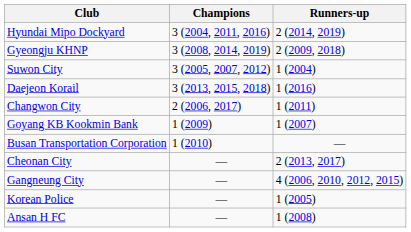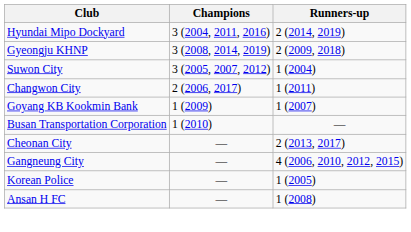 <table class="wikitable">
 <tr>
 <th>Club</th>
 <th>Champions</th>
 <th>Runners-up</th>
 </tr>
 <tr>
 <td><a href='#'>Hyundai Mipo Dockyard</a></td>
 <td>3 (<a href='#'>2004</a>, <a href='#'>2011</a>, <a href='#'>2016</a>)</td>
 <td>2 (<a href='#'>2014</a>, <a href='#'>2019</a>)</td>
 </tr>
 <tr>
 <td><a href='#'>Gyeongju KHNP</a></td>
 <td>3 (<a href='#'>2008</a>, <a href='#'>2014</a>, <a href='#'>2019</a>)</td>
 <td>2 (<a href='#'>2009</a>, <a href='#'>2018</a>)</td>
 </tr>
 <tr>
 <td><a href='#'>Suwon City</a></td>
 <td>3 (<a href='#'>2005</a>, <a href='#'>2007</a>, <a href='#'>2012</a>)</td>
 <td>1 (<a href='#'>2004</a>)</td>
-</tr>
-<tr>
-<td><a href='#'>Daejeon Korail</a></td>
-<td>3 (<a href='#'>2013</a>, <a href='#'>2015</a>, <a href='#'>2018</a>)</td>
-<td>1 (<a href='#'>2016</a>)</td>
 </tr>
 <tr>
 <td><a href='#'>Changwon City</a></td>
 <td>2 (<a href='#'>2006</a>, <a href='#'>2017</a>)</td>
 <td>1 (<a href='#'>2011</a>)</td>
 </tr>
 <tr>
 <td><a href='#'>Goyang KB Kookmin Bank</a></td>
 <td>1 (<a href='#'>2009</a>)</td>
 <td>1 (<a href='#'>2007</a>)</td>
 </tr>
 <tr>
 <td><a href='#'>Busan Transportation Corporation</a></td>
 <td>1 (<a href='#'>2010</a>)</td>
 <td align="center">—</td>
 </tr>
 <tr>
 <td><a href='#'>Cheonan City</a></td>
 <td align="center">—</td>
 <td>2 (<a href='#'>2013</a>, <a href='#'>2017</a>)</td>
 </tr>
 <tr>
 <td><a href='#'>Gangneung City</a></td>
 <td align="center">—</td>
 <td>4 (<a href='#'>2006</a>, <a href='#'>2010</a>, <a href='#'>2012</a>, <a href='#'>2015</a>)</td>
 </tr>
 <tr>
 <td><a href='#'>Korean Police</a></td>
 <td align="center">—</td>
 <td>1 (<a href='#'>2005</a>)</td>
 </tr>
 <tr>
 <td><a href='#'>Ansan H FC</a></td>
 <td align="center">—</td>
 <td>1 (<a href='#'>2008</a>)</td>
 </tr>
 </table>
